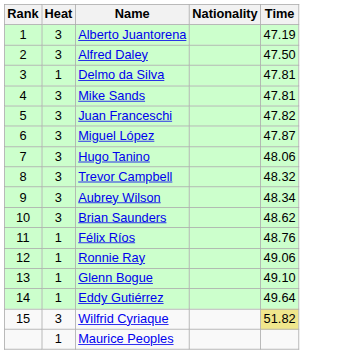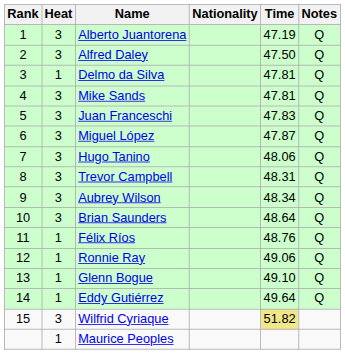 <table class="wikitable sortable" style="text-align:center">
 <tr>
 <th>Rank</th>
 <th>Heat</th>
 <th>Name</th>
 <th>Nationality</th>
 <th>Time</th>
+<th>Notes</th>
 </tr>
 <tr bgcolor=ccffcc>
 <td>1</td>
 <td>3</td>
 <td align=left><a href='#'>Alberto Juantorena</a></td>
 <td align=left></td>
 <td>47.19</td>
+<td>Q</td>
 </tr>
 <tr bgcolor=ccffcc>
 <td>2</td>
 <td>3</td>
 <td align=left><a href='#'>Alfred Daley</a></td>
 <td align=left></td>
 <td>47.50</td>
+<td>Q</td>
 </tr>
 <tr bgcolor=ccffcc>
 <td>3</td>
 <td>1</td>
 <td align=left><a href='#'>Delmo da Silva</a></td>
 <td align=left></td>
 <td>47.81</td>
+<td>Q</td>
 </tr>
 <tr bgcolor=ccffcc>
 <td>4</td>
 <td>3</td>
 <td align=left><a href='#'>Mike Sands</a></td>
 <td align=left></td>
 <td>47.81</td>
+<td>Q</td>
 </tr>
 <tr bgcolor=ccffcc>
 <td>5</td>
 <td>3</td>
 <td align=left><a href='#'>Juan Franceschi</a></td>
 <td align=left></td>
-<td>47.82</td>
+<td>47.83</td>
+<td>Q</td>
 </tr>
 <tr bgcolor=ccffcc>
 <td>6</td>
 <td>3</td>
 <td align=left><a href='#'>Miguel López</a></td>
 <td align=left></td>
 <td>47.87</td>
+<td>Q</td>
 </tr>
 <tr bgcolor=ccffcc>
 <td>7</td>
 <td>3</td>
 <td align=left><a href='#'>Hugo Tanino</a></td>
 <td align=left></td>
 <td>48.06</td>
+<td>Q</td>
 </tr>
 <tr bgcolor=ccffcc>
 <td>8</td>
 <td>3</td>
 <td align=left><a href='#'>Trevor Campbell</a></td>
 <td align=left></td>
-<td>48.32</td>
+<td>48.31</td>
+<td>Q</td>
 </tr>
 <tr bgcolor=ccffcc>
 <td>9</td>
 <td>3</td>
 <td align=left><a href='#'>Aubrey Wilson</a></td>
 <td align=left></td>
 <td>48.34</td>
+<td>Q</td>
 </tr>
 <tr bgcolor=ccffcc>
 <td>10</td>
 <td>3</td>
 <td align=left><a href='#'>Brian Saunders</a></td>
 <td align=left></td>
-<td>48.62</td>
+<td>48.64</td>
+<td>Q</td>
 </tr>
 <tr bgcolor=ccffcc>
 <td>11</td>
 <td>1</td>
 <td align=left><a href='#'>Félix Ríos</a></td>
 <td align=left></td>
 <td>48.76</td>
+<td>Q</td>
 </tr>
 <tr bgcolor=ccffcc>
 <td>12</td>
 <td>1</td>
 <td align=left><a href='#'>Ronnie Ray</a></td>
 <td align=left></td>
 <td>49.06</td>
+<td>Q</td>
 </tr>
 <tr bgcolor=ccffcc>
 <td>13</td>
 <td>1</td>
 <td align=left><a href='#'>Glenn Bogue</a></td>
 <td align=left></td>
 <td>49.10</td>
+<td>Q</td>
 </tr>
 <tr bgcolor=ccffcc>
 <td>14</td>
 <td>1</td>
 <td align=left><a href='#'>Eddy Gutiérrez</a></td>
 <td align=left></td>
 <td>49.64</td>
+<td>Q</td>
 </tr>
 <tr>
 <td>15</td>
 <td>3</td>
 <td align=left><a href='#'>Wilfrid Cyriaque</a></td>
 <td align=left></td>
 <td style="background: khaki;">51.82</td>
+<td></td>
 </tr>
 <tr>
 <td></td>
 <td>1</td>
 <td align=left><a href='#'>Maurice Peoples</a></td>
 <td align=left></td>
 <td></td>
+<td></td>
 </tr>
 </table>
